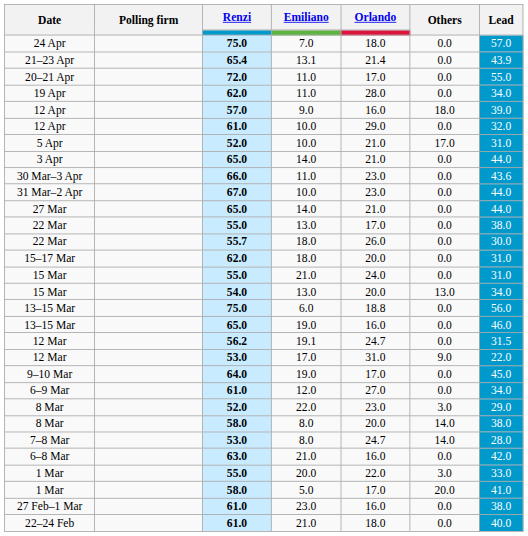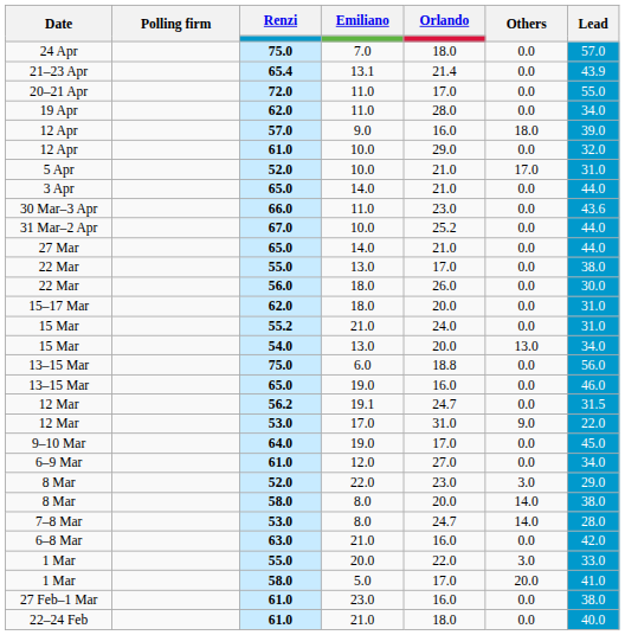 <table class="wikitable" style="text-align:center;font-size:85%;line-height:13px">
 <tr style="height:30px; background-color:#E9E9E9">
 <th style="width:100px;" rowspan="2">Date</th>
 <th style="width:120px;" rowspan="2">Polling firm</th>
 <th style="width:75px;"><a href='#'>Renzi</a></th>
 <th style="width:75px;"><a href='#'>Emiliano</a></th>
 <th style="width:75px;"><a href='#'>Orlando</a></th>
 <th style="width:75px;" rowspan="2">Others</th>
 <th style="width:45px;" rowspan="2">Lead</th>
 </tr>
 <tr>
 <th style="background:#0099CC;"></th>
 <th style="background:#5EB440;"></th>
 <th style="background:#DC143C;"></th>
 </tr>
 <tr>
 <td>24 Apr</td>
 <td></td>
 <td style="background:#C8EBFF"><strong>75.0</strong></td>
 <td>7.0</td>
 <td>18.0</td>
 <td>0.0</td>
 <td style="background:#0099CC; color:white;">57.0</td>
 </tr>
 <tr>
 <td>21–23 Apr</td>
 <td></td>
 <td style="background:#C8EBFF"><strong>65.4</strong></td>
 <td>13.1</td>
 <td>21.4</td>
 <td>0.0</td>
 <td style="background:#0099CC; color:white;">43.9</td>
 </tr>
 <tr>
 <td>20–21 Apr</td>
 <td></td>
 <td style="background:#C8EBFF"><strong>72.0</strong></td>
 <td>11.0</td>
 <td>17.0</td>
 <td>0.0</td>
 <td style="background:#0099CC; color:white;">55.0</td>
 </tr>
 <tr>
 <td>19 Apr</td>
 <td></td>
 <td style="background:#C8EBFF"><strong>62.0</strong></td>
 <td>11.0</td>
 <td>28.0</td>
 <td>0.0</td>
 <td style="background:#0099CC; color:white;">34.0</td>
 </tr>
 <tr>
 <td>12 Apr</td>
 <td></td>
 <td style="background:#C8EBFF"><strong>57.0</strong></td>
 <td>9.0</td>
 <td>16.0</td>
 <td>18.0</td>
 <td style="background:#0099CC; color:white;">39.0</td>
 </tr>
 <tr>
 <td>12 Apr</td>
 <td></td>
 <td style="background:#C8EBFF"><strong>61.0</strong></td>
 <td>10.0</td>
 <td>29.0</td>
 <td>0.0</td>
 <td style="background:#0099CC; color:white;">32.0</td>
 </tr>
 <tr>
 <td>5 Apr</td>
 <td></td>
 <td style="background:#C8EBFF"><strong>52.0</strong></td>
 <td>10.0</td>
 <td>21.0</td>
 <td>17.0</td>
 <td style="background:#0099CC; color:white;">31.0</td>
 </tr>
 <tr>
 <td>3 Apr</td>
 <td></td>
 <td style="background:#C8EBFF"><strong>65.0</strong></td>
 <td>14.0</td>
 <td>21.0</td>
 <td>0.0</td>
 <td style="background:#0099CC; color:white;">44.0</td>
 </tr>
 <tr>
 <td>30 Mar–3 Apr</td>
 <td></td>
 <td style="background:#C8EBFF"><strong>66.0</strong></td>
 <td>11.0</td>
 <td>23.0</td>
 <td>0.0</td>
 <td style="background:#0099CC; color:white;">43.6</td>
 </tr>
 <tr>
 <td>31 Mar–2 Apr</td>
 <td></td>
 <td style="background:#C8EBFF"><strong>67.0</strong></td>
 <td>10.0</td>
-<td>23.0</td>
+<td>25.2</td>
 <td>0.0</td>
 <td style="background:#0099CC; color:white;">44.0</td>
 </tr>
 <tr>
 <td>27 Mar</td>
 <td></td>
 <td style="background:#C8EBFF"><strong>65.0</strong></td>
 <td>14.0</td>
 <td>21.0</td>
 <td>0.0</td>
 <td style="background:#0099CC; color:white;">44.0</td>
 </tr>
 <tr>
 <td>22 Mar</td>
 <td></td>
 <td style="background:#C8EBFF"><strong>55.0</strong></td>
 <td>13.0</td>
 <td>17.0</td>
 <td>0.0</td>
 <td style="background:#0099CC; color:white;">38.0</td>
 </tr>
 <tr>
 <td>22 Mar</td>
 <td></td>
-<td style="background:#C8EBFF"><strong>55.7</strong></td>
+<td style="background:#C8EBFF"><strong>56.0</strong></td>
 <td>18.0</td>
 <td>26.0</td>
 <td>0.0</td>
 <td style="background:#0099CC; color:white;">30.0</td>
 </tr>
 <tr>
 <td>15–17 Mar</td>
 <td></td>
 <td style="background:#C8EBFF"><strong>62.0</strong></td>
 <td>18.0</td>
 <td>20.0</td>
 <td>0.0</td>
 <td style="background:#0099CC; color:white;">31.0</td>
 </tr>
 <tr>
 <td>15 Mar</td>
 <td></td>
-<td style="background:#C8EBFF"><strong>55.0</strong></td>
+<td style="background:#C8EBFF"><strong>55.2</strong></td>
 <td>21.0</td>
 <td>24.0</td>
 <td>0.0</td>
 <td style="background:#0099CC; color:white;">31.0</td>
 </tr>
 <tr>
 <td>15 Mar</td>
 <td></td>
 <td style="background:#C8EBFF"><strong>54.0</strong></td>
 <td>13.0</td>
 <td>20.0</td>
 <td>13.0</td>
 <td style="background:#0099CC; color:white;">34.0</td>
 </tr>
 <tr>
 <td>13–15 Mar</td>
 <td></td>
 <td style="background:#C8EBFF"><strong>75.0</strong></td>
 <td>6.0</td>
 <td>18.8</td>
 <td>0.0</td>
 <td style="background:#0099CC; color:white;">56.0</td>
 </tr>
 <tr>
 <td>13–15 Mar</td>
 <td></td>
 <td style="background:#C8EBFF"><strong>65.0</strong></td>
 <td>19.0</td>
 <td>16.0</td>
 <td>0.0</td>
 <td style="background:#0099CC; color:white;">46.0</td>
 </tr>
 <tr>
 <td>12 Mar</td>
 <td></td>
 <td style="background:#C8EBFF"><strong>56.2</strong></td>
 <td>19.1</td>
 <td>24.7</td>
 <td>0.0</td>
 <td style="background:#0099CC; color:white;">31.5</td>
 </tr>
 <tr>
 <td>12 Mar</td>
 <td></td>
 <td style="background:#C8EBFF"><strong>53.0</strong></td>
 <td>17.0</td>
 <td>31.0</td>
 <td>9.0</td>
 <td style="background:#0099CC; color:white;">22.0</td>
 </tr>
 <tr>
 <td>9–10 Mar</td>
 <td></td>
 <td style="background:#C8EBFF"><strong>64.0</strong></td>
 <td>19.0</td>
 <td>17.0</td>
 <td>0.0</td>
 <td style="background:#0099CC; color:white;">45.0</td>
 </tr>
 <tr>
 <td>6–9 Mar</td>
 <td></td>
 <td style="background:#C8EBFF"><strong>61.0</strong></td>
 <td>12.0</td>
 <td>27.0</td>
 <td>0.0</td>
 <td style="background:#0099CC; color:white;">34.0</td>
 </tr>
 <tr>
 <td>8 Mar</td>
 <td></td>
 <td style="background:#C8EBFF"><strong>52.0</strong></td>
 <td>22.0</td>
 <td>23.0</td>
 <td>3.0</td>
 <td style="background:#0099CC; color:white;">29.0</td>
 </tr>
 <tr>
 <td>8 Mar</td>
 <td></td>
 <td style="background:#C8EBFF"><strong>58.0</strong></td>
 <td>8.0</td>
 <td>20.0</td>
 <td>14.0</td>
 <td style="background:#0099CC; color:white;">38.0</td>
 </tr>
 <tr>
 <td>7–8 Mar</td>
 <td></td>
 <td style="background:#C8EBFF"><strong>53.0</strong></td>
 <td>8.0</td>
 <td>24.7</td>
 <td>14.0</td>
 <td style="background:#0099CC; color:white;">28.0</td>
 </tr>
 <tr>
 <td>6–8 Mar</td>
 <td></td>
 <td style="background:#C8EBFF"><strong>63.0</strong></td>
 <td>21.0</td>
 <td>16.0</td>
 <td>0.0</td>
 <td style="background:#0099CC; color:white;">42.0</td>
 </tr>
 <tr>
 <td>1 Mar</td>
 <td></td>
 <td style="background:#C8EBFF"><strong>55.0</strong></td>
 <td>20.0</td>
 <td>22.0</td>
 <td>3.0</td>
 <td style="background:#0099CC; color:white;">33.0</td>
 </tr>
 <tr>
 <td>1 Mar</td>
 <td></td>
 <td style="background:#C8EBFF"><strong>58.0</strong></td>
 <td>5.0</td>
 <td>17.0</td>
 <td>20.0</td>
 <td style="background:#0099CC; color:white;">41.0</td>
 </tr>
 <tr>
 <td>27 Feb–1 Mar</td>
 <td></td>
 <td style="background:#C8EBFF"><strong>61.0</strong></td>
 <td>23.0</td>
 <td>16.0</td>
 <td>0.0</td>
 <td style="background:#0099CC; color:white;">38.0</td>
 </tr>
 <tr>
 <td>22–24 Feb</td>
 <td></td>
 <td style="background:#C8EBFF"><strong>61.0</strong></td>
 <td>21.0</td>
 <td>18.0</td>
 <td>0.0</td>
 <td style="background:#0099CC; color:white;">40.0</td>
 </tr>
 </table>
